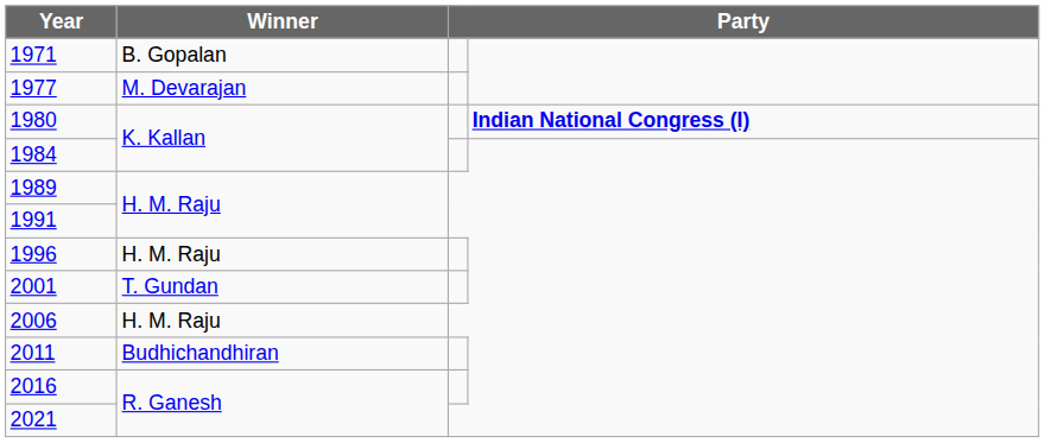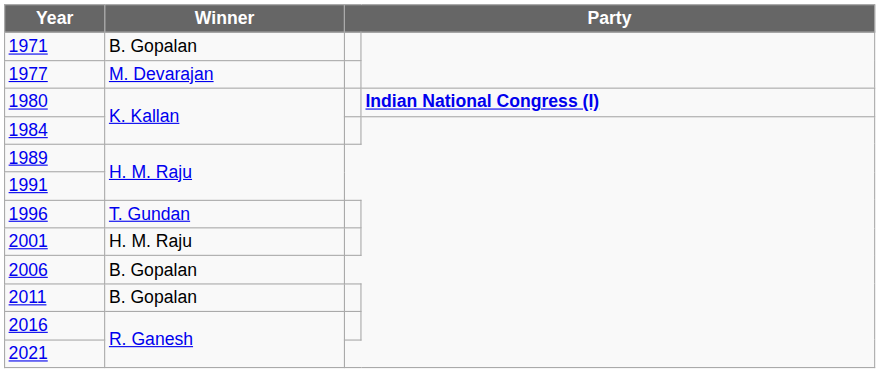 <table class="wikitable" width="50%">
 <tr>
 <th style="background-color:#666666; color:white">Year</th>
 <th style="background-color:#666666; color:white">Winner</th>
 <th style="background-color:#666666; color:white" colspan="2">Party</th>
 </tr>
 <tr>
 <td><a href='#'>1971</a></td>
 <td>B. Gopalan</td>
 <td></td>
 </tr>
 <tr>
 <td><a href='#'>1977</a></td>
 <td><a href='#'>M. Devarajan</a></td>
 <td></td>
 </tr>
 <tr>
 <td><a href='#'>1980</a></td>
 <td rowspan=2><a href='#'>K. Kallan</a></td>
 <td></td>
 <td><strong><a href='#'>Indian National Congress (I)</a></strong></td>
 </tr>
 <tr>
 <td><a href='#'>1984</a></td>
 <td></td>
 </tr>
 <tr>
 <td><a href='#'>1989</a></td>
 <td rowspan=2><a href='#'>H. M. Raju</a></td>
 </tr>
 <tr>
 <td><a href='#'>1991</a></td>
 </tr>
 <tr>
 <td><a href='#'>1996</a></td>
+<td><a href='#'>T. Gundan</a></td>
+<td></td>
+</tr>
+<tr>
+<td><a href='#'>2001</a></td>
 <td>H. M. Raju</td>
 <td></td>
 </tr>
 <tr>
-<td><a href='#'>2001</a></td>
-<td><a href='#'>T. Gundan</a></td>
-<td></td>
-</tr>
-<tr>
 <td><a href='#'>2006</a></td>
-<td>H. M. Raju</td>
+<td>B. Gopalan</td>
 </tr>
 <tr>
 <td><a href='#'>2011</a></td>
-<td><a href='#'>Budhichandhiran</a></td>
+<td>B. Gopalan</td>
 <td></td>
 </tr>
 <tr>
 <td><a href='#'>2016</a></td>
 <td rowspan=2><a href='#'>R. Ganesh</a></td>
 <td></td>
 </tr>
 <tr>
 <td><a href='#'>2021</a></td>
 </tr>
 </table>
